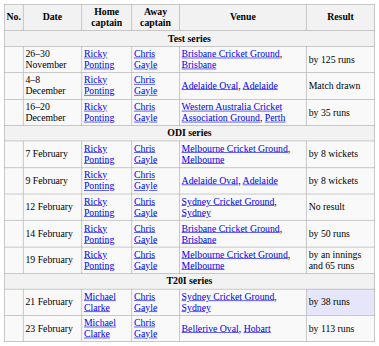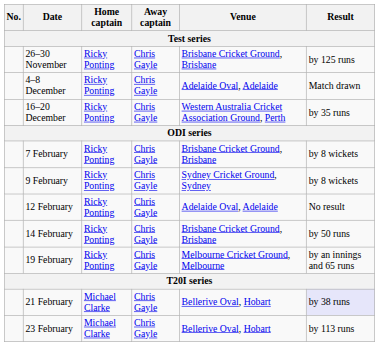 <table class="wikitable">
 <tr>
 <th>No.</th>
 <th>Date</th>
 <th>Home captain</th>
 <th>Away captain</th>
 <th>Venue</th>
 <th>Result</th>
 </tr>
 <tr>
 <th colspan="9">Test series</th>
 </tr>
 <tr>
 <td></td>
 <td>26–30 November</td>
 <td><a href='#'>Ricky Ponting</a></td>
 <td><a href='#'>Chris Gayle</a></td>
 <td><a href='#'>Brisbane Cricket Ground</a>, <a href='#'>Brisbane</a></td>
 <td> by 125 runs</td>
 </tr>
 <tr>
 <td></td>
 <td>4–8 December</td>
 <td><a href='#'>Ricky Ponting</a></td>
 <td><a href='#'>Chris Gayle</a></td>
 <td><a href='#'>Adelaide Oval</a>, <a href='#'>Adelaide</a></td>
 <td>Match drawn</td>
 </tr>
 <tr>
 <td></td>
 <td>16–20 December</td>
 <td><a href='#'>Ricky Ponting</a></td>
 <td><a href='#'>Chris Gayle</a></td>
 <td><a href='#'>Western Australia Cricket Association Ground</a>, <a href='#'>Perth</a></td>
 <td> by 35 runs</td>
 </tr>
 <tr>
 <th colspan="9">ODI series</th>
 </tr>
 <tr>
 <td></td>
 <td>7 February</td>
 <td><a href='#'>Ricky Ponting</a></td>
 <td><a href='#'>Chris Gayle</a></td>
-<td><a href='#'>Melbourne Cricket Ground</a>, <a href='#'>Melbourne</a></td>
+<td><a href='#'>Brisbane Cricket Ground</a>, <a href='#'>Brisbane</a></td>
 <td> by 8 wickets</td>
 </tr>
 <tr>
 <td></td>
 <td>9 February</td>
 <td><a href='#'>Ricky Ponting</a></td>
 <td><a href='#'>Chris Gayle</a></td>
-<td><a href='#'>Adelaide Oval</a>, <a href='#'>Adelaide</a></td>
+<td><a href='#'>Sydney Cricket Ground</a>, <a href='#'>Sydney</a></td>
 <td> by 8 wickets</td>
 </tr>
 <tr>
 <td></td>
 <td>12 February</td>
 <td><a href='#'>Ricky Ponting</a></td>
 <td><a href='#'>Chris Gayle</a></td>
-<td><a href='#'>Sydney Cricket Ground</a>, <a href='#'>Sydney</a></td>
+<td><a href='#'>Adelaide Oval</a>, <a href='#'>Adelaide</a></td>
 <td>No result</td>
 </tr>
 <tr>
 <td></td>
 <td>14 February</td>
 <td><a href='#'>Ricky Ponting</a></td>
 <td><a href='#'>Chris Gayle</a></td>
 <td><a href='#'>Brisbane Cricket Ground</a>, <a href='#'>Brisbane</a></td>
 <td> by 50 runs</td>
 </tr>
 <tr>
 <td></td>
 <td>19 February</td>
 <td><a href='#'>Ricky Ponting</a></td>
 <td><a href='#'>Chris Gayle</a></td>
 <td><a href='#'>Melbourne Cricket Ground</a>, <a href='#'>Melbourne</a></td>
 <td> by an innings and 65 runs</td>
 </tr>
 <tr>
 <th colspan="9">T20I series</th>
 </tr>
 <tr>
 <td></td>
 <td>21 February</td>
 <td><a href='#'>Michael Clarke</a></td>
 <td><a href='#'>Chris Gayle</a></td>
-<td><a href='#'>Sydney Cricket Ground</a>, <a href='#'>Sydney</a></td>
+<td><a href='#'>Bellerive Oval</a>, <a href='#'>Hobart</a></td>
 <td style="background: lavender;"> by 38 runs</td>
 </tr>
 <tr>
 <td></td>
 <td>23 February</td>
 <td><a href='#'>Michael Clarke</a></td>
 <td><a href='#'>Chris Gayle</a></td>
 <td><a href='#'>Bellerive Oval</a>, <a href='#'>Hobart</a></td>
 <td> by 113 runs</td>
 </tr>
 </table>
